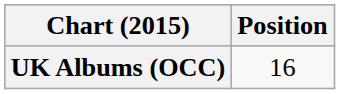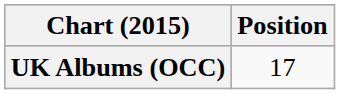 <table class="wikitable sortable plainrowheaders" style="text-align:center">
 <tr>
 <th scope="col">Chart (2015)</th>
 <th scope="col">Position</th>
 </tr>
 <tr>
 <th scope="row">UK Albums (OCC)</th>
-<td>16</td>
+<td>17</td>
 </tr>
 </table>
